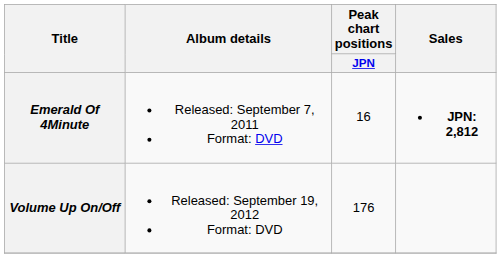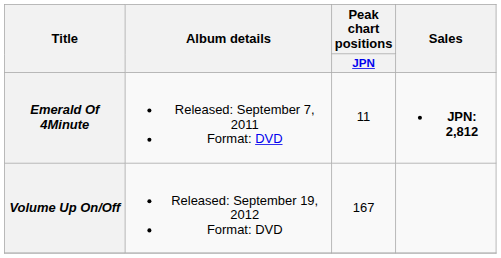 <table class="wikitable plainrowheaders" style="text-align:center;">
 <tr>
 <th scope="col" rowspan="2">Title</th>
 <th scope="col" rowspan="2">Album details</th>
 <th scope="col" colspan="1">Peak chart positions</th>
 <th scope="col" rowspan="2">Sales</th>
 </tr>
 <tr>
 <th scope="col" style="width:3em;font-size:90%;"><a href='#'>JPN</a><br></th>
 </tr>
 <tr>
 <th scope="row"><em>Emerald Of 4Minute</em></th>
 <td><br><ul><li>Released: September 7, 2011</li><li>Format: <a href='#'>DVD</a></li></ul></td>
-<td>16</td>
+<td>11</td>
 <td><strong><br><ul><li>JPN: 2,812</li></ul></strong></td>
 </tr>
 <tr>
 <th scope="row"><em>Volume Up On/Off</em></th>
 <td><br><ul><li>Released: September 19, 2012</li><li>Format: DVD</li></ul></td>
-<td>176</td>
+<td>167</td>
 <td></td>
 </tr>
 <tr>
 </tr>
 </table>
